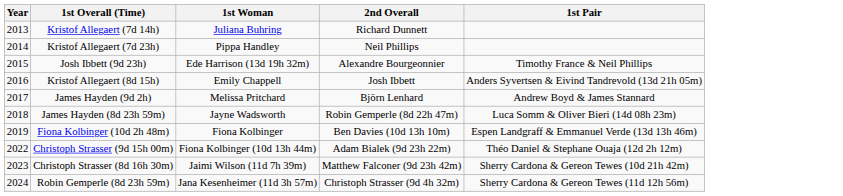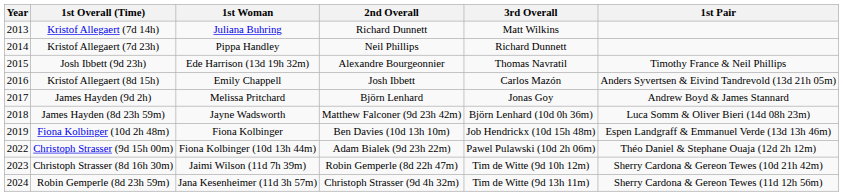 <table class="wikitable" style="text-align: center;">
 <tr>
 <th>Year</th>
 <th>1st Overall (Time)</th>
 <th>1st Woman</th>
 <th>2nd Overall</th>
+<th>3rd Overall</th>
 <th>1st Pair</th>
 </tr>
 <tr>
 <td>2013</td>
 <td><a href='#'>Kristof Allegaert</a>  (7d 14h)</td>
 <td><a href='#'>Juliana Buhring</a> </td>
 <td>Richard Dunnett </td>
+<td>Matt Wilkins </td>
 <td></td>
 </tr>
 <tr>
 <td>2014</td>
 <td>Kristof Allegaert  (7d 23h)</td>
 <td>Pippa Handley </td>
 <td>Neil Phillips </td>
+<td>Richard Dunnett </td>
 <td></td>
 </tr>
 <tr>
 <td>2015</td>
 <td>Josh Ibbett  (9d 23h)</td>
 <td>Ede Harrison  (13d 19h 32m)</td>
 <td>Alexandre Bourgeonnier </td>
+<td>Thomas Navratil </td>
 <td>Timothy France  & Neil Phillips </td>
 </tr>
 <tr>
 <td>2016</td>
 <td>Kristof Allegaert  (8d 15h)</td>
 <td>Emily Chappell </td>
 <td>Josh Ibbett </td>
+<td>Carlos Mazón </td>
 <td>Anders Syvertsen  & Eivind Tandrevold  (13d 21h 05m)</td>
 </tr>
 <tr>
 <td>2017</td>
 <td>James Hayden  (9d 2h)</td>
 <td>Melissa Pritchard </td>
 <td>Björn Lenhard </td>
+<td>Jonas Goy </td>
 <td>Andrew Boyd  & James Stannard </td>
 </tr>
 <tr>
 <td>2018</td>
 <td>James Hayden  (8d 23h 59m)</td>
 <td>Jayne Wadsworth </td>
-<td>Robin Gemperle  (8d 22h 47m)</td>
+<td>Matthew Falconer  (9d 23h 42m)</td>
+<td>Björn Lenhard  (10d 0h 36m)</td>
 <td>Luca Somm  & Oliver Bieri  (14d 08h 23m)</td>
 </tr>
 <tr>
 <td>2019</td>
 <td><a href='#'>Fiona Kolbinger</a>  (10d 2h 48m)</td>
 <td>Fiona Kolbinger </td>
 <td>Ben Davies  (10d 13h 10m)</td>
+<td>Job Hendrickx  (10d 15h 48m)</td>
 <td>Espen Landgraff  & Emmanuel Verde  (13d 13h 46m)</td>
 </tr>
 <tr>
 <td>2022</td>
 <td><a href='#'>Christoph Strasser</a>  (9d 15h 00m)</td>
 <td>Fiona Kolbinger  (10d 13h 44m)</td>
 <td>Adam Bialek  (9d 23h 22m)</td>
+<td>Pawel Pulawski  (10d 2h 06m)</td>
 <td>Théo Daniel  & Stephane Ouaja  (12d 2h 12m)</td>
 </tr>
 <tr>
 <td>2023</td>
 <td>Christoph Strasser  (8d 16h 30m)</td>
 <td>Jaimi Wilson  (11d 7h 39m)</td>
-<td>Matthew Falconer  (9d 23h 42m)</td>
+<td>Robin Gemperle  (8d 22h 47m)</td>
+<td>Tim de Witte  (9d 10h 12m)</td>
 <td>Sherry Cardona  & Gereon Tewes  (10d 21h 42m)</td>
 </tr>
 <tr>
 <td>2024</td>
 <td>Robin Gemperle  (8d 23h 59m)</td>
 <td>Jana Kesenheimer  (11d 3h 57m)</td>
 <td>Christoph Strasser  (9d 4h 32m)</td>
+<td>Tim de Witte  (9d 13h 11m)</td>
 <td>Sherry Cardona  & Gereon Tewes  (11d 12h 56m)</td>
 </tr>
 </table>
